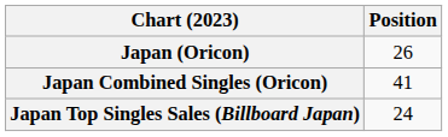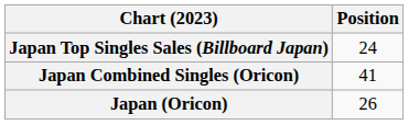 <table class="wikitable plainrowheaders" style="text-align:center">
 <tr>
 <th scope="col">Chart (2023)</th>
 <th scope="col">Position</th>
 </tr>
 <tr>
-<th scope="row">Japan (Oricon)</th>
-<td>26</td>
+<th scope="row">Japan Top Singles Sales (<em>Billboard Japan</em>)</th>
+<td>24</td>
 </tr>
 <tr>
 <th scope="row">Japan Combined Singles (Oricon)</th>
 <td>41</td>
 </tr>
 <tr>
-<th scope="row">Japan Top Singles Sales (<em>Billboard Japan</em>)</th>
-<td>24</td>
+<th scope="row">Japan (Oricon)</th>
+<td>26</td>
 </tr>
 </table>
